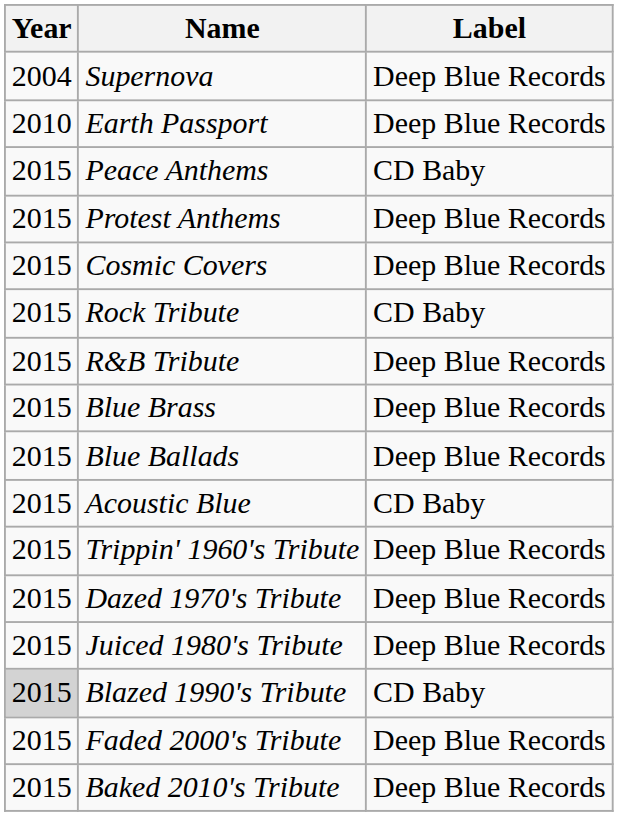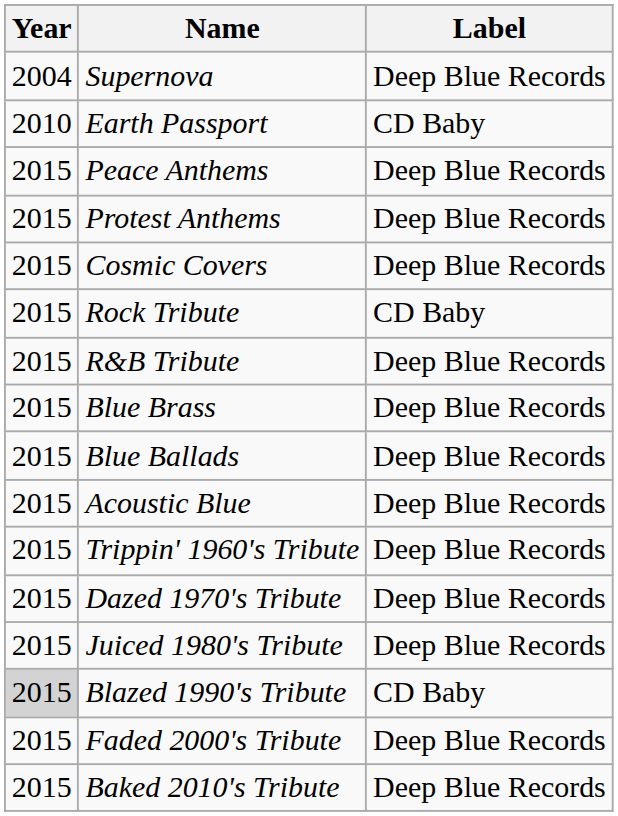 <table class="wikitable">
 <tr>
 <th>Year</th>
 <th>Name</th>
 <th>Label</th>
 </tr>
 <tr>
 <td>2004</td>
 <td><em>Supernova</em></td>
 <td>Deep Blue Records</td>
 </tr>
 <tr>
 <td>2010</td>
 <td><em>Earth  Passport</em></td>
-<td>Deep  Blue Records</td>
+<td>CD Baby</td>
 </tr>
 <tr>
 <td>2015</td>
 <td><em>Peace  Anthems</em></td>
-<td>CD Baby</td>
+<td>Deep  Blue Records</td>
 </tr>
 <tr>
 <td>2015</td>
 <td><em>Protest  Anthems</em></td>
 <td>Deep  Blue Records</td>
 </tr>
 <tr>
 <td>2015</td>
 <td><em>Cosmic  Covers</em></td>
 <td>Deep  Blue Records</td>
 </tr>
 <tr>
 <td>2015</td>
 <td><em>Rock  Tribute</em></td>
 <td>CD Baby</td>
 </tr>
 <tr>
 <td>2015</td>
 <td><em>R&B Tribute</em></td>
 <td>Deep  Blue Records</td>
 </tr>
 <tr>
 <td>2015</td>
 <td><em>Blue  Brass</em></td>
 <td>Deep  Blue Records</td>
 </tr>
 <tr>
 <td>2015</td>
 <td><em>Blue  Ballads</em></td>
 <td>Deep  Blue Records</td>
 </tr>
 <tr>
 <td>2015</td>
 <td><em>Acoustic  Blue</em></td>
-<td>CD Baby</td>
+<td>Deep  Blue Records</td>
 </tr>
 <tr>
 <td>2015</td>
 <td><em>Trippin'  1960's Tribute</em></td>
 <td>Deep  Blue Records</td>
 </tr>
 <tr>
 <td>2015</td>
 <td><em>Dazed  1970's Tribute</em></td>
 <td>Deep  Blue Records</td>
 </tr>
 <tr>
 <td>2015</td>
 <td><em>Juiced  1980's Tribute</em></td>
 <td>Deep  Blue Records</td>
 </tr>
 <tr>
 <td style="background: lightgrey;">2015</td>
 <td><em>Blazed  1990's Tribute</em></td>
 <td>CD Baby</td>
 </tr>
 <tr>
 <td>2015</td>
 <td><em>Faded  2000's Tribute</em></td>
 <td>Deep  Blue Records</td>
 </tr>
 <tr>
 <td>2015</td>
 <td><em>Baked  2010's Tribute</em></td>
 <td>Deep  Blue Records</td>
 </tr>
 </table>
